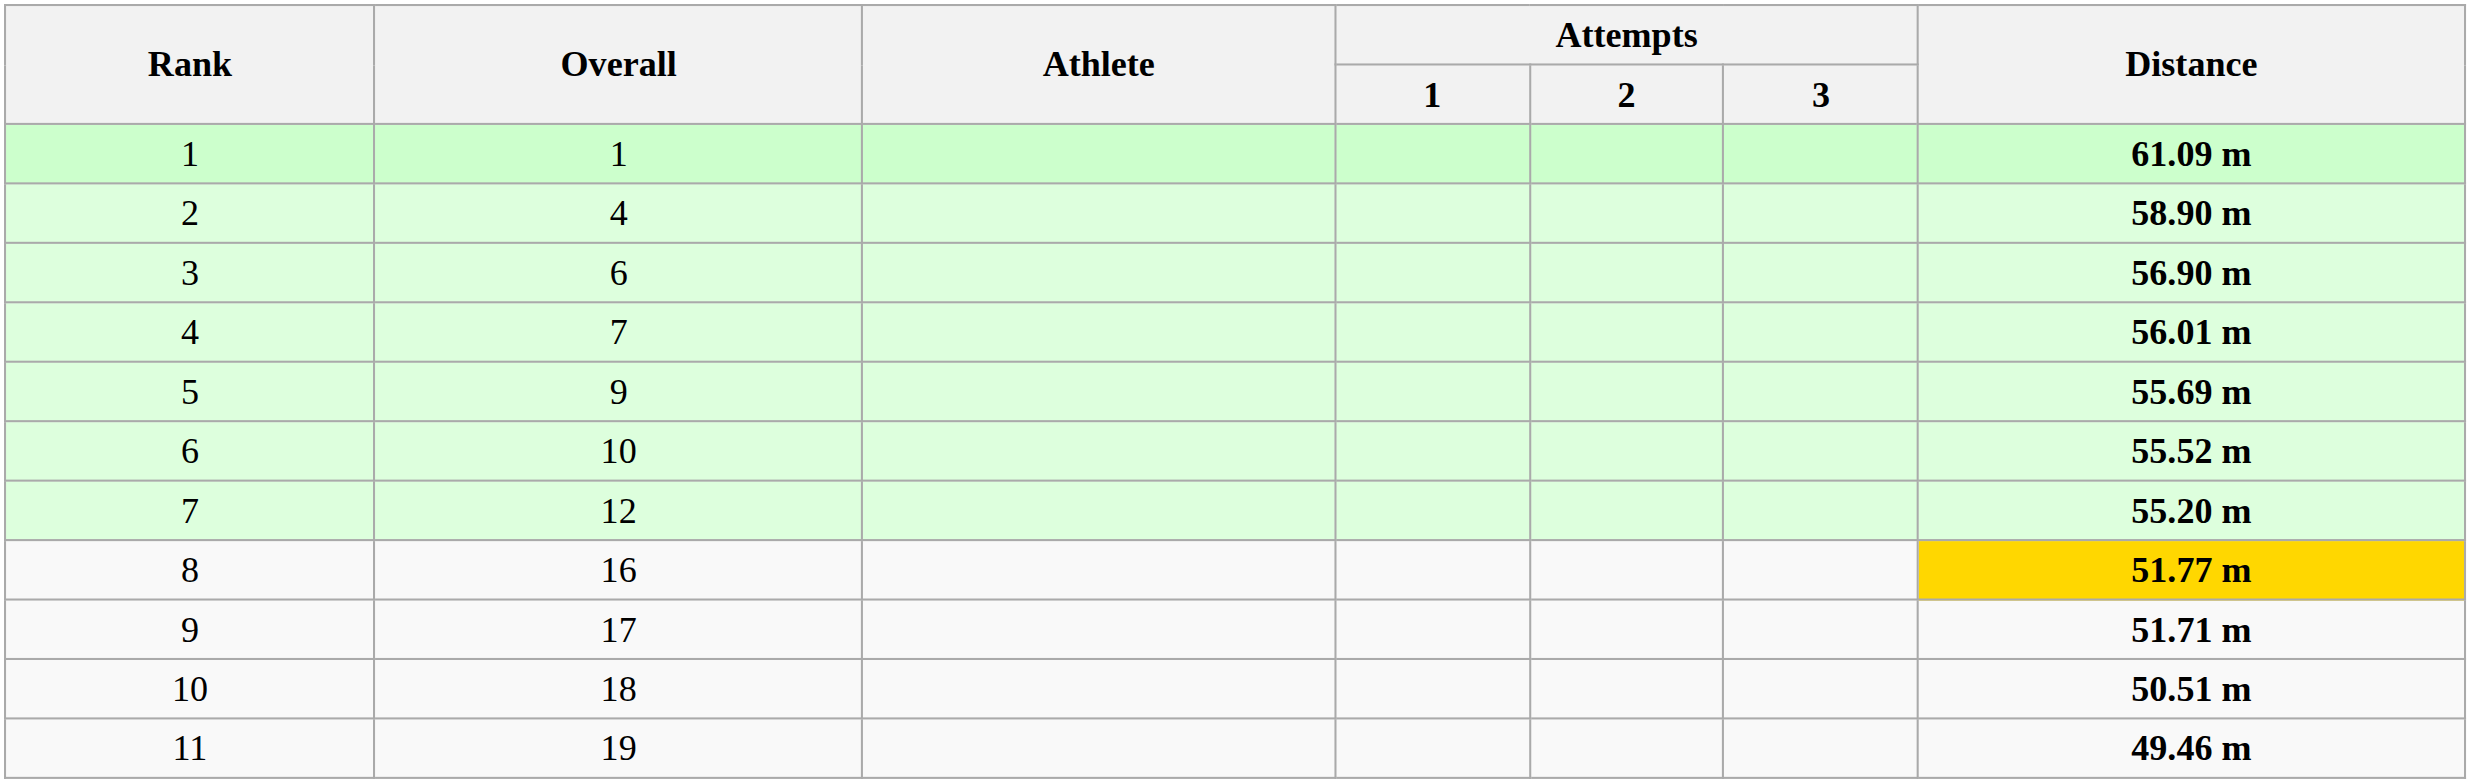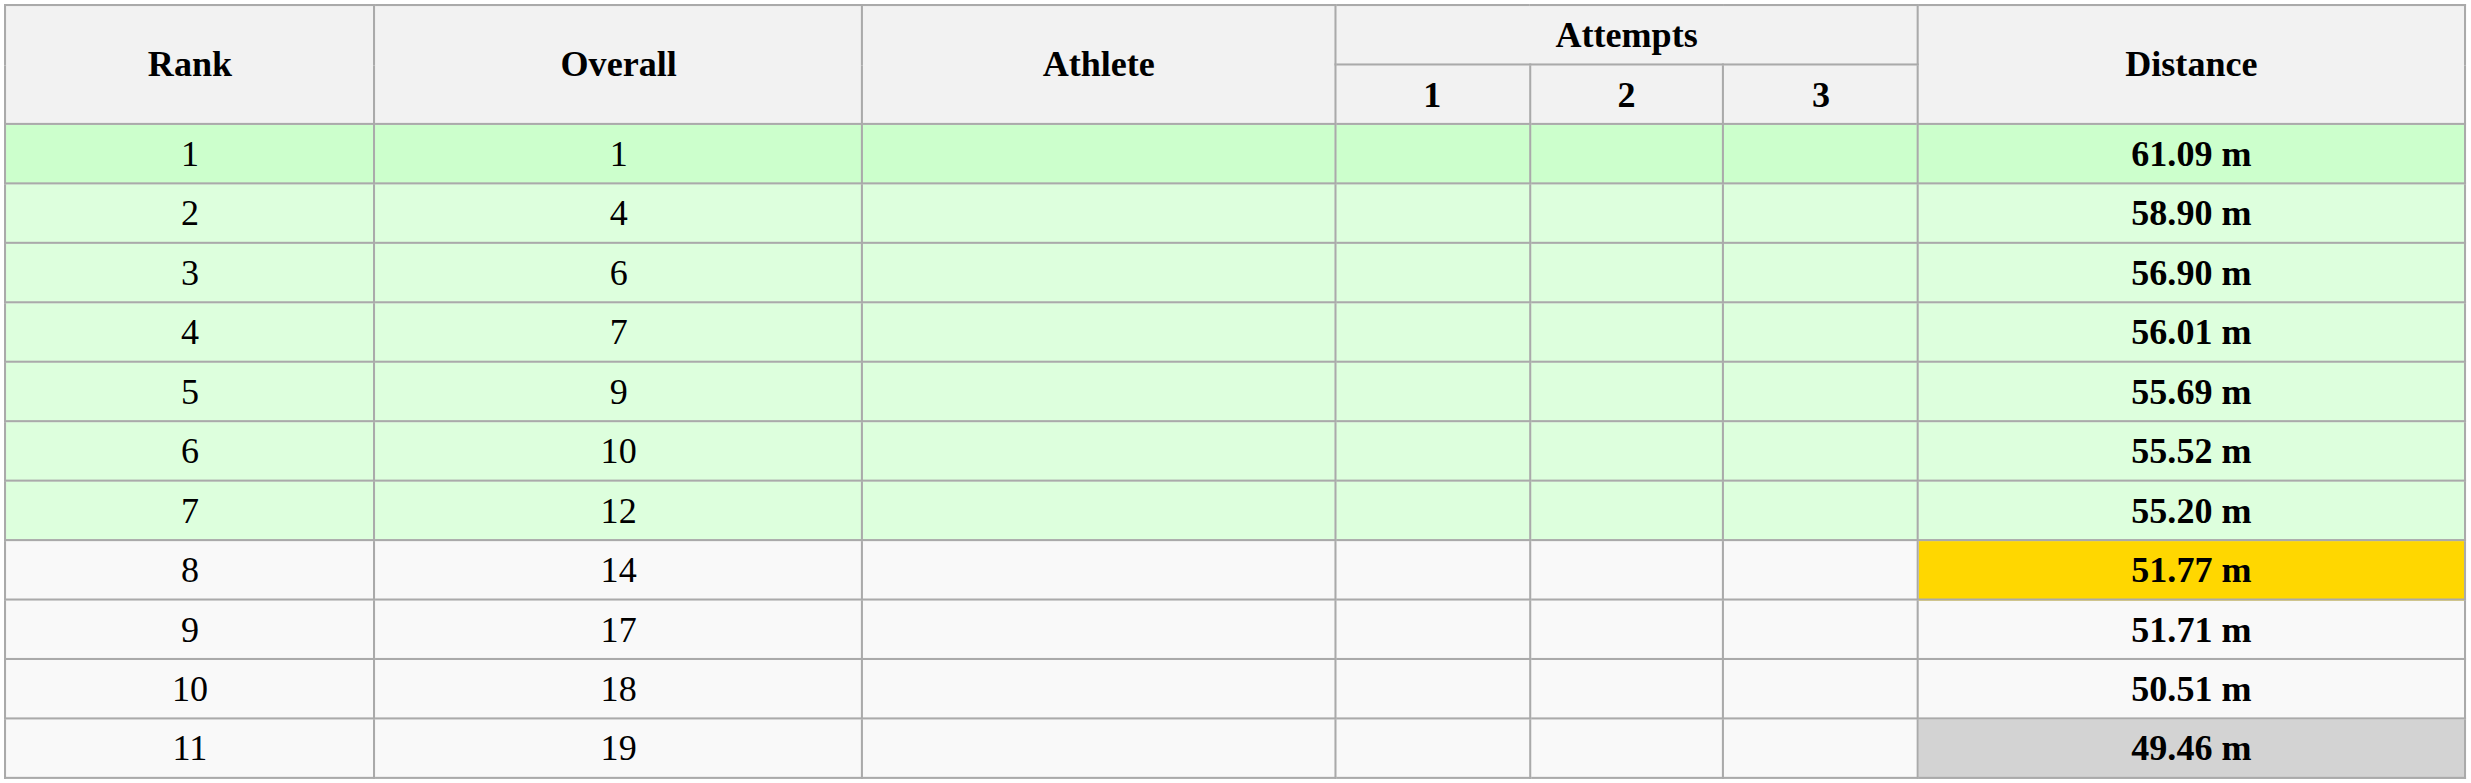 <table class="wikitable" style=" text-align:center; font-size:110%;" width="95%">
 <tr>
 <th rowspan="2">Rank</th>
 <th rowspan="2">Overall</th>
 <th rowspan="2">Athlete</th>
 <th colspan="3">Attempts</th>
 <th rowspan="2">Distance</th>
 </tr>
 <tr>
 <th>1</th>
 <th>2</th>
 <th>3</th>
 </tr>
 <tr style="background:#ccffcc;">
 <td>1</td>
 <td>1</td>
 <td align=left></td>
 <td></td>
 <td></td>
 <td></td>
 <td><strong>61.09 m</strong></td>
 </tr>
 <tr style="background:#ddffdd;">
 <td>2</td>
 <td>4</td>
 <td align=left></td>
 <td></td>
 <td></td>
 <td></td>
 <td><strong>58.90 m</strong></td>
 </tr>
 <tr style="background:#ddffdd;">
 <td>3</td>
 <td>6</td>
 <td align=left></td>
 <td></td>
 <td></td>
 <td></td>
 <td><strong>56.90 m</strong></td>
 </tr>
 <tr style="background:#ddffdd;">
 <td>4</td>
 <td>7</td>
 <td align=left></td>
 <td></td>
 <td></td>
 <td></td>
 <td><strong>56.01 m</strong></td>
 </tr>
 <tr style="background:#ddffdd;">
 <td>5</td>
 <td>9</td>
 <td align=left></td>
 <td></td>
 <td></td>
 <td></td>
 <td><strong>55.69 m</strong></td>
 </tr>
 <tr style="background:#ddffdd;">
 <td>6</td>
 <td>10</td>
 <td align=left></td>
 <td></td>
 <td></td>
 <td></td>
 <td><strong>55.52 m</strong></td>
 </tr>
 <tr style="background:#ddffdd;">
 <td>7</td>
 <td>12</td>
 <td align=left></td>
 <td></td>
 <td></td>
 <td></td>
 <td><strong>55.20 m</strong></td>
 </tr>
 <tr>
 <td>8</td>
-<td>16</td>
+<td>14</td>
 <td align=left></td>
 <td></td>
 <td></td>
 <td></td>
 <td style="background: gold;"><strong>51.77 m</strong></td>
 </tr>
 <tr>
 <td>9</td>
 <td>17</td>
 <td align=left></td>
 <td></td>
 <td></td>
 <td></td>
 <td><strong>51.71 m</strong></td>
 </tr>
 <tr>
 <td>10</td>
 <td>18</td>
 <td align=left></td>
 <td></td>
 <td></td>
 <td></td>
 <td><strong>50.51 m</strong></td>
 </tr>
 <tr>
 <td>11</td>
 <td>19</td>
 <td align=left></td>
 <td></td>
 <td></td>
 <td></td>
-<td><strong>49.46 m</strong></td>
+<td style="background: lightgrey;"><strong>49.46 m</strong></td>
 </tr>
 </table>
